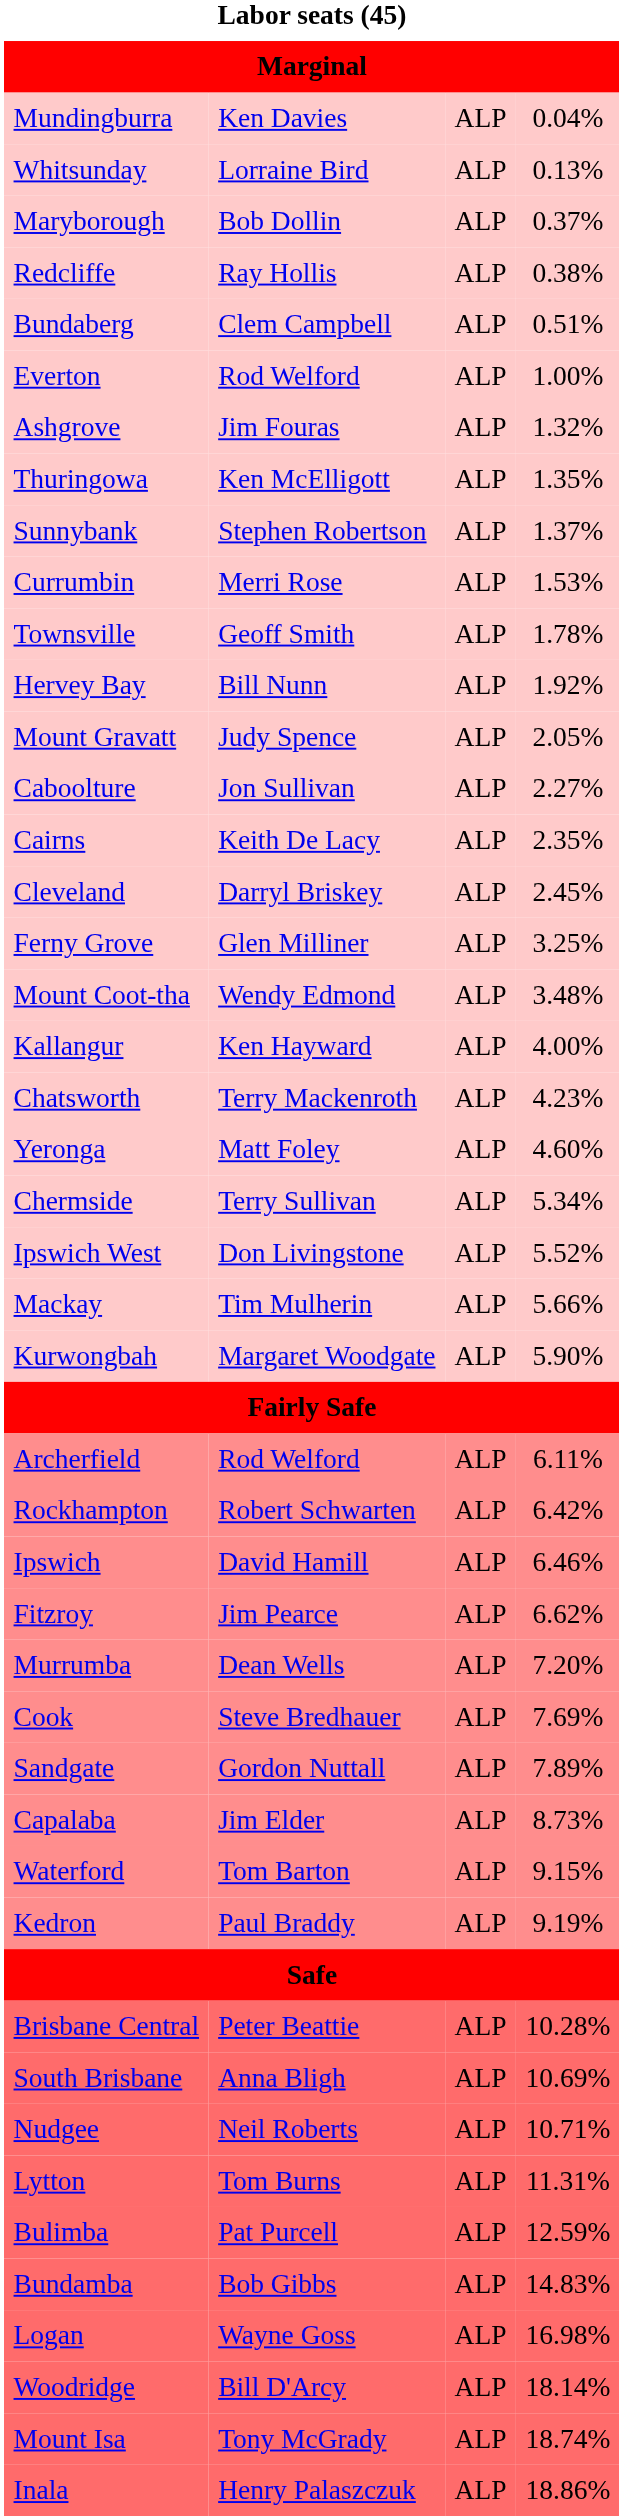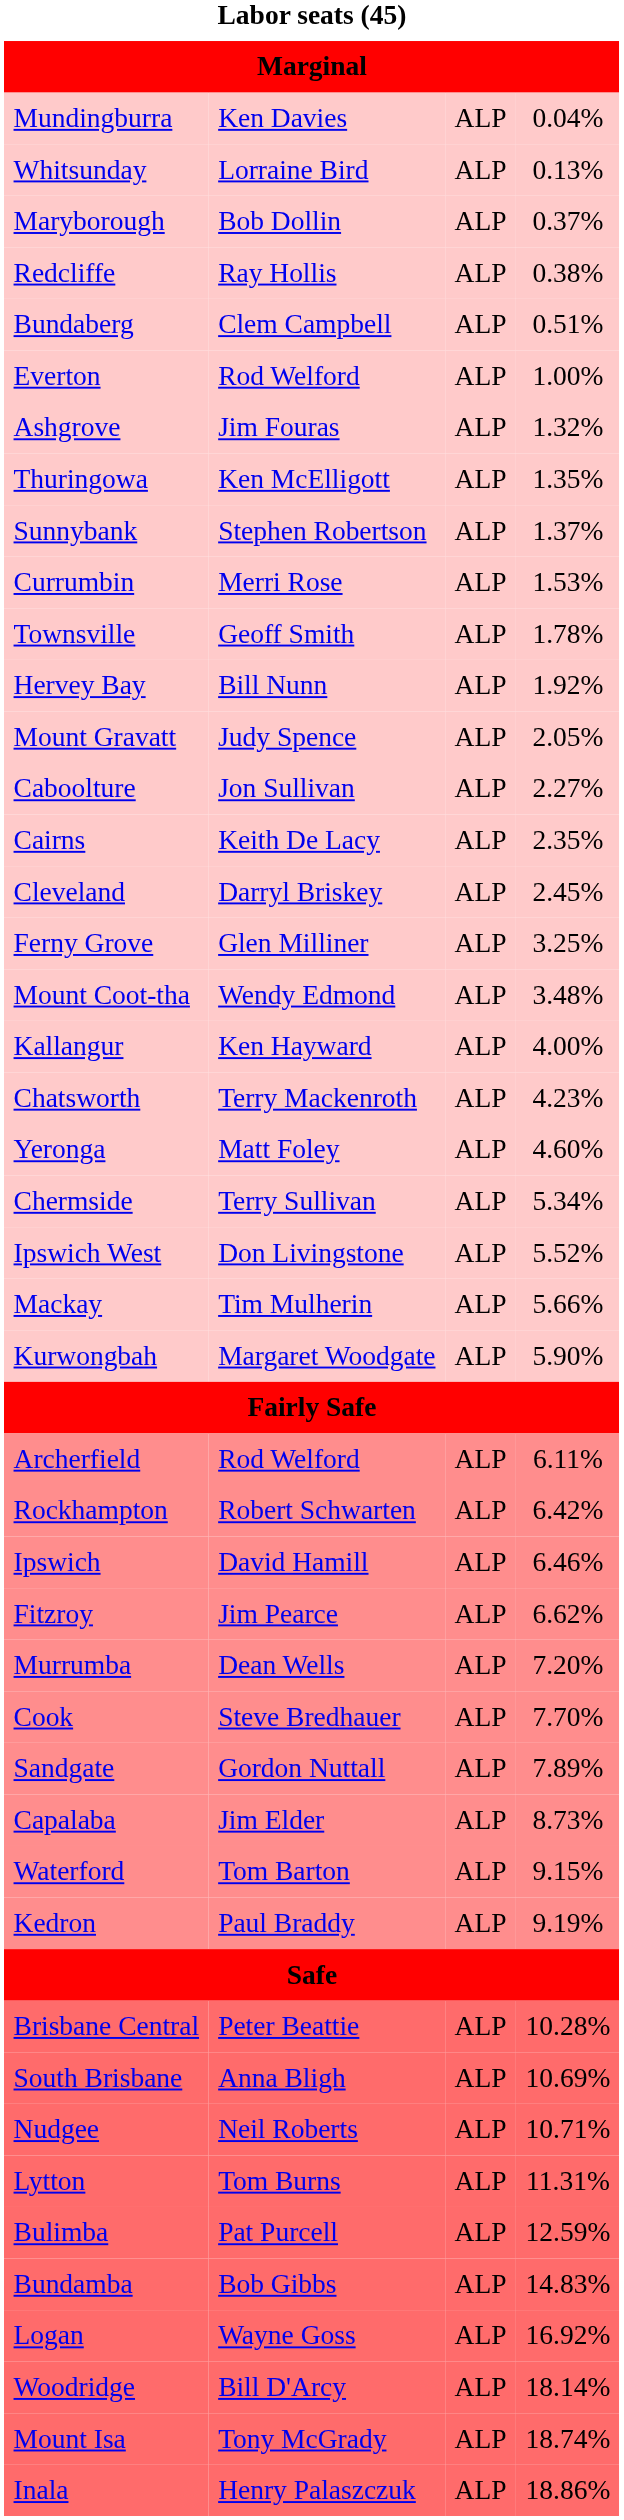 <table class="toccolours" cellpadding="5" cellspacing="0" style="float:left; margin-right:.5em; margin-top:.4em; font-size:90%;">
 <tr>
 <td COLSPAN=4 align="center"><strong>Labor seats (45)</strong></td>
 </tr>
 <tr>
 <td COLSPAN=4 align="center" bgcolor="red"><span><strong>Marginal</strong></span></td>
 </tr>
 <tr>
 <td align="left" bgcolor="FFCACA"><a href='#'>Mundingburra</a></td>
 <td align="left" bgcolor="FFCACA"><a href='#'>Ken Davies</a></td>
 <td align="left" bgcolor="FFCACA">ALP</td>
 <td align="center" bgcolor="FFCACA">0.04%</td>
 </tr>
 <tr>
 <td align="left" bgcolor="FFCACA"><a href='#'>Whitsunday</a></td>
 <td align="left" bgcolor="FFCACA"><a href='#'>Lorraine Bird</a></td>
 <td align="left" bgcolor="FFCACA">ALP</td>
 <td align="center" bgcolor="FFCACA">0.13%</td>
 </tr>
 <tr>
 <td align="left" bgcolor="FFCACA"><a href='#'>Maryborough</a></td>
 <td align="left" bgcolor="FFCACA"><a href='#'>Bob Dollin</a></td>
 <td align="left" bgcolor="FFCACA">ALP</td>
 <td align="center" bgcolor="FFCACA">0.37%</td>
 </tr>
 <tr>
 <td align="left" bgcolor="FFCACA"><a href='#'>Redcliffe</a></td>
 <td align="left" bgcolor="FFCACA"><a href='#'>Ray Hollis</a></td>
 <td align="left" bgcolor="FFCACA">ALP</td>
 <td align="center" bgcolor="FFCACA">0.38%</td>
 </tr>
 <tr>
 <td align="left" bgcolor="FFCACA"><a href='#'>Bundaberg</a></td>
 <td align="left" bgcolor="FFCACA"><a href='#'>Clem Campbell</a></td>
 <td align="left" bgcolor="FFCACA">ALP</td>
 <td align="center" bgcolor="FFCACA">0.51%</td>
 </tr>
 <tr>
 <td align="left" bgcolor="FFCACA"><a href='#'>Everton</a></td>
 <td align="left" bgcolor="FFCACA"><a href='#'>Rod Welford</a></td>
 <td align="left" bgcolor="FFCACA">ALP</td>
 <td align="center" bgcolor="FFCACA">1.00%</td>
 </tr>
 <tr>
 <td align="left" bgcolor="FFCACA"><a href='#'>Ashgrove</a></td>
 <td align="left" bgcolor="FFCACA"><a href='#'>Jim Fouras</a></td>
 <td align="left" bgcolor="FFCACA">ALP</td>
 <td align="center" bgcolor="FFCACA">1.32%</td>
 </tr>
 <tr>
 <td align="left" bgcolor="FFCACA"><a href='#'>Thuringowa</a></td>
 <td align="left" bgcolor="FFCACA"><a href='#'>Ken McElligott</a></td>
 <td align="left" bgcolor="FFCACA">ALP</td>
 <td align="center" bgcolor="FFCACA">1.35%</td>
 </tr>
 <tr>
 <td align="left" bgcolor="FFCACA"><a href='#'>Sunnybank</a></td>
 <td align="left" bgcolor="FFCACA"><a href='#'>Stephen Robertson</a></td>
 <td align="left" bgcolor="FFCACA">ALP</td>
 <td align="center" bgcolor="FFCACA">1.37%</td>
 </tr>
 <tr>
 <td align="left" bgcolor="FFCACA"><a href='#'>Currumbin</a></td>
 <td align="left" bgcolor="FFCACA"><a href='#'>Merri Rose</a></td>
 <td align="left" bgcolor="FFCACA">ALP</td>
 <td align="center" bgcolor="FFCACA">1.53%</td>
 </tr>
 <tr>
 <td align="left" bgcolor="FFCACA"><a href='#'>Townsville</a></td>
 <td align="left" bgcolor="FFCACA"><a href='#'>Geoff Smith</a></td>
 <td align="left" bgcolor="FFCACA">ALP</td>
 <td align="center" bgcolor="FFCACA">1.78%</td>
 </tr>
 <tr>
 <td align="left" bgcolor="FFCACA"><a href='#'>Hervey Bay</a></td>
 <td align="left" bgcolor="FFCACA"><a href='#'>Bill Nunn</a></td>
 <td align="left" bgcolor="FFCACA">ALP</td>
 <td align="center" bgcolor="FFCACA">1.92%</td>
 </tr>
 <tr>
 <td align="left" bgcolor="FFCACA"><a href='#'>Mount Gravatt</a></td>
 <td align="left" bgcolor="FFCACA"><a href='#'>Judy Spence</a></td>
 <td align="left" bgcolor="FFCACA">ALP</td>
 <td align="center" bgcolor="FFCACA">2.05%</td>
 </tr>
 <tr>
 <td align="left" bgcolor="FFCACA"><a href='#'>Caboolture</a></td>
 <td align="left" bgcolor="FFCACA"><a href='#'>Jon Sullivan</a></td>
 <td align="left" bgcolor="FFCACA">ALP</td>
 <td align="center" bgcolor="FFCACA">2.27%</td>
 </tr>
 <tr>
 <td align="left" bgcolor="FFCACA"><a href='#'>Cairns</a></td>
 <td align="left" bgcolor="FFCACA"><a href='#'>Keith De Lacy</a></td>
 <td align="left" bgcolor="FFCACA">ALP</td>
 <td align="center" bgcolor="FFCACA">2.35%</td>
 </tr>
 <tr>
 <td align="left" bgcolor="FFCACA"><a href='#'>Cleveland</a></td>
 <td align="left" bgcolor="FFCACA"><a href='#'>Darryl Briskey</a></td>
 <td align="left" bgcolor="FFCACA">ALP</td>
 <td align="center" bgcolor="FFCACA">2.45%</td>
 </tr>
 <tr>
 <td align="left" bgcolor="FFCACA"><a href='#'>Ferny Grove</a></td>
 <td align="left" bgcolor="FFCACA"><a href='#'>Glen Milliner</a></td>
 <td align="left" bgcolor="FFCACA">ALP</td>
 <td align="center" bgcolor="FFCACA">3.25%</td>
 </tr>
 <tr>
 <td align="left" bgcolor="FFCACA"><a href='#'>Mount Coot-tha</a></td>
 <td align="left" bgcolor="FFCACA"><a href='#'>Wendy Edmond</a></td>
 <td align="left" bgcolor="FFCACA">ALP</td>
 <td align="center" bgcolor="FFCACA">3.48%</td>
 </tr>
 <tr>
 <td align="left" bgcolor="FFCACA"><a href='#'>Kallangur</a></td>
 <td align="left" bgcolor="FFCACA"><a href='#'>Ken Hayward</a></td>
 <td align="left" bgcolor="FFCACA">ALP</td>
 <td align="center" bgcolor="FFCACA">4.00%</td>
 </tr>
 <tr>
 <td align="left" bgcolor="FFCACA"><a href='#'>Chatsworth</a></td>
 <td align="left" bgcolor="FFCACA"><a href='#'>Terry Mackenroth</a></td>
 <td align="left" bgcolor="FFCACA">ALP</td>
 <td align="center" bgcolor="FFCACA">4.23%</td>
 </tr>
 <tr>
 <td align="left" bgcolor="FFCACA"><a href='#'>Yeronga</a></td>
 <td align="left" bgcolor="FFCACA"><a href='#'>Matt Foley</a></td>
 <td align="left" bgcolor="FFCACA">ALP</td>
 <td align="center" bgcolor="FFCACA">4.60%</td>
 </tr>
 <tr>
 <td align="left" bgcolor="FFCACA"><a href='#'>Chermside</a></td>
 <td align="left" bgcolor="FFCACA"><a href='#'>Terry Sullivan</a></td>
 <td align="left" bgcolor="FFCACA">ALP</td>
 <td align="center" bgcolor="FFCACA">5.34%</td>
 </tr>
 <tr>
 <td align="left" bgcolor="FFCACA"><a href='#'>Ipswich West</a></td>
 <td align="left" bgcolor="FFCACA"><a href='#'>Don Livingstone</a></td>
 <td align="left" bgcolor="FFCACA">ALP</td>
 <td align="center" bgcolor="FFCACA">5.52%</td>
 </tr>
 <tr>
 <td align="left" bgcolor="FFCACA"><a href='#'>Mackay</a></td>
 <td align="left" bgcolor="FFCACA"><a href='#'>Tim Mulherin</a></td>
 <td align="left" bgcolor="FFCACA">ALP</td>
 <td align="center" bgcolor="FFCACA">5.66%</td>
 </tr>
 <tr>
 <td align="left" bgcolor="FFCACA"><a href='#'>Kurwongbah</a></td>
 <td align="left" bgcolor="FFCACA"><a href='#'>Margaret Woodgate</a></td>
 <td align="left" bgcolor="FFCACA">ALP</td>
 <td align="center" bgcolor="FFCACA">5.90%</td>
 </tr>
 <tr>
 <td COLSPAN=4 align="center" bgcolor="red"><span><strong>Fairly Safe</strong></span></td>
 </tr>
 <tr>
 <td align="left" bgcolor="FF8D8D"><a href='#'>Archerfield</a></td>
 <td align="left" bgcolor="FF8D8D"><a href='#'>Rod Welford</a></td>
 <td align="left" bgcolor="FF8D8D">ALP</td>
 <td align="center" bgcolor="FF8D8D">6.11%</td>
 </tr>
 <tr>
 <td align="left" bgcolor="FF8D8D"><a href='#'>Rockhampton</a></td>
 <td align="left" bgcolor="FF8D8D"><a href='#'>Robert Schwarten</a></td>
 <td align="left" bgcolor="FF8D8D">ALP</td>
 <td align="center" bgcolor="FF8D8D">6.42%</td>
 </tr>
 <tr>
 <td align="left" bgcolor="FF8D8D"><a href='#'>Ipswich</a></td>
 <td align="left" bgcolor="FF8D8D"><a href='#'>David Hamill</a></td>
 <td align="left" bgcolor="FF8D8D">ALP</td>
 <td align="center" bgcolor="FF8D8D">6.46%</td>
 </tr>
 <tr>
 <td align="left" bgcolor="FF8D8D"><a href='#'>Fitzroy</a></td>
 <td align="left" bgcolor="FF8D8D"><a href='#'>Jim Pearce</a></td>
 <td align="left" bgcolor="FF8D8D">ALP</td>
 <td align="center" bgcolor="FF8D8D">6.62%</td>
 </tr>
 <tr>
 <td align="left" bgcolor="FF8D8D"><a href='#'>Murrumba</a></td>
 <td align="left" bgcolor="FF8D8D"><a href='#'>Dean Wells</a></td>
 <td align="left" bgcolor="FF8D8D">ALP</td>
 <td align="center" bgcolor="FF8D8D">7.20%</td>
 </tr>
 <tr>
 <td align="left" bgcolor="FF8D8D"><a href='#'>Cook</a></td>
 <td align="left" bgcolor="FF8D8D"><a href='#'>Steve Bredhauer</a></td>
 <td align="left" bgcolor="FF8D8D">ALP</td>
-<td align="center" bgcolor="FF8D8D">7.69%</td>
+<td align="center" bgcolor="FF8D8D">7.70%</td>
 </tr>
 <tr>
 <td align="left" bgcolor="FF8D8D"><a href='#'>Sandgate</a></td>
 <td align="left" bgcolor="FF8D8D"><a href='#'>Gordon Nuttall</a></td>
 <td align="left" bgcolor="FF8D8D">ALP</td>
 <td align="center" bgcolor="FF8D8D">7.89%</td>
 </tr>
 <tr>
 <td align="left" bgcolor="FF8D8D"><a href='#'>Capalaba</a></td>
 <td align="left" bgcolor="FF8D8D"><a href='#'>Jim Elder</a></td>
 <td align="left" bgcolor="FF8D8D">ALP</td>
 <td align="center" bgcolor="FF8D8D">8.73%</td>
 </tr>
 <tr>
 <td align="left" bgcolor="FF8D8D"><a href='#'>Waterford</a></td>
 <td align="left" bgcolor="FF8D8D"><a href='#'>Tom Barton</a></td>
 <td align="left" bgcolor="FF8D8D">ALP</td>
 <td align="center" bgcolor="FF8D8D">9.15%</td>
 </tr>
 <tr>
 <td align="left" bgcolor="FF8D8D"><a href='#'>Kedron</a></td>
 <td align="left" bgcolor="FF8D8D"><a href='#'>Paul Braddy</a></td>
 <td align="left" bgcolor="FF8D8D">ALP</td>
 <td align="center" bgcolor="FF8D8D">9.19%</td>
 </tr>
 <tr>
 <td COLSPAN=4 align="center" bgcolor="red"><span><strong>Safe</strong></span></td>
 </tr>
 <tr>
 <td align="left" bgcolor="FF6B6B"><a href='#'>Brisbane Central</a></td>
 <td align="left" bgcolor="FF6B6B"><a href='#'>Peter Beattie</a></td>
 <td align="left" bgcolor="FF6B6B">ALP</td>
 <td align="center" bgcolor="FF6B6B">10.28%</td>
 </tr>
 <tr>
 <td align="left" bgcolor="FF6B6B"><a href='#'>South Brisbane</a></td>
 <td align="left" bgcolor="FF6B6B"><a href='#'>Anna Bligh</a></td>
 <td align="left" bgcolor="FF6B6B">ALP</td>
 <td align="center" bgcolor="FF6B6B">10.69%</td>
 </tr>
 <tr>
 <td align="left" bgcolor="FF6B6B"><a href='#'>Nudgee</a></td>
 <td align="left" bgcolor="FF6B6B"><a href='#'>Neil Roberts</a></td>
 <td align="left" bgcolor="FF6B6B">ALP</td>
 <td align="center" bgcolor="FF6B6B">10.71%</td>
 </tr>
 <tr>
 <td align="left" bgcolor="FF6B6B"><a href='#'>Lytton</a></td>
 <td align="left" bgcolor="FF6B6B"><a href='#'>Tom Burns</a></td>
 <td align="left" bgcolor="FF6B6B">ALP</td>
 <td align="center" bgcolor="FF6B6B">11.31%</td>
 </tr>
 <tr>
 <td align="left" bgcolor="FF6B6B"><a href='#'>Bulimba</a></td>
 <td align="left" bgcolor="FF6B6B"><a href='#'>Pat Purcell</a></td>
 <td align="left" bgcolor="FF6B6B">ALP</td>
 <td align="center" bgcolor="FF6B6B">12.59%</td>
 </tr>
 <tr>
 <td align="left" bgcolor="FF6B6B"><a href='#'>Bundamba</a></td>
 <td align="left" bgcolor="FF6B6B"><a href='#'>Bob Gibbs</a></td>
 <td align="left" bgcolor="FF6B6B">ALP</td>
 <td align="center" bgcolor="FF6B6B">14.83%</td>
 </tr>
 <tr>
 <td align="left" bgcolor="FF6B6B"><a href='#'>Logan</a></td>
 <td align="left" bgcolor="FF6B6B"><a href='#'>Wayne Goss</a></td>
 <td align="left" bgcolor="FF6B6B">ALP</td>
-<td align="center" bgcolor="FF6B6B">16.98%</td>
+<td align="center" bgcolor="FF6B6B">16.92%</td>
 </tr>
 <tr>
 <td align="left" bgcolor="FF6B6B"><a href='#'>Woodridge</a></td>
 <td align="left" bgcolor="FF6B6B"><a href='#'>Bill D'Arcy</a></td>
 <td align="left" bgcolor="FF6B6B">ALP</td>
 <td align="center" bgcolor="FF6B6B">18.14%</td>
 </tr>
 <tr>
 <td align="left" bgcolor="FF6B6B"><a href='#'>Mount Isa</a></td>
 <td align="left" bgcolor="FF6B6B"><a href='#'>Tony McGrady</a></td>
 <td align="left" bgcolor="FF6B6B">ALP</td>
 <td align="center" bgcolor="FF6B6B">18.74%</td>
 </tr>
 <tr>
 <td align="left" bgcolor="FF6B6B"><a href='#'>Inala</a></td>
 <td align="left" bgcolor="FF6B6B"><a href='#'>Henry Palaszczuk</a></td>
 <td align="left" bgcolor="FF6B6B">ALP</td>
 <td align="center" bgcolor="FF6B6B">18.86%</td>
 </tr>
 <tr>
 </tr>
 </table>
